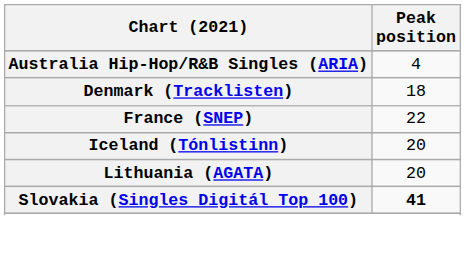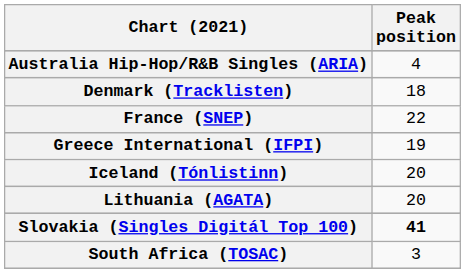 <table class="wikitable sortable plainrowheaders" style="text-align:center">
 <tr>
 <th scope="col">Chart (2021)</th>
 <th scope="col">Peak<br>position</th>
 </tr>
 <tr>
 </tr>
 <tr>
 <th scope="row">Australia Hip-Hop/R&B Singles (<a href='#'>ARIA</a>)</th>
 <td>4</td>
 </tr>
 <tr>
 </tr>
 <tr>
 </tr>
 <tr>
 <th scope="row">Denmark (<a href='#'>Tracklisten</a>)</th>
 <td>18</td>
 </tr>
 <tr>
 <th scope="row">France (<a href='#'>SNEP</a>)</th>
 <td>22</td>
 </tr>
 <tr>
 </tr>
 <tr>
+<th scope="row">Greece International (<a href='#'>IFPI</a>)</th>
+<td>19</td>
+</tr>
+<tr>
 <th scope="row">Iceland (<a href='#'>Tónlistinn</a>)</th>
 <td>20</td>
 </tr>
 <tr>
 </tr>
 <tr>
 </tr>
 <tr>
 <th scope="row">Lithuania (<a href='#'>AGATA</a>)</th>
 <td>20</td>
 </tr>
 <tr>
 </tr>
 <tr>
 </tr>
 <tr>
 </tr>
 <tr>
 </tr>
 <tr>
 <th scope="row">Slovakia (<a href='#'>Singles Digitál Top 100</a>)</th>
 <td><strong>41</strong></td>
 </tr>
 <tr>
+<th scope="row">South Africa (<a href='#'>TOSAC</a>)</th>
+<td>3</td>
+</tr>
+<tr>
 </tr>
 <tr>
 </tr>
 <tr>
 </tr>
 <tr>
 </tr>
 <tr>
 </tr>
 </table>
